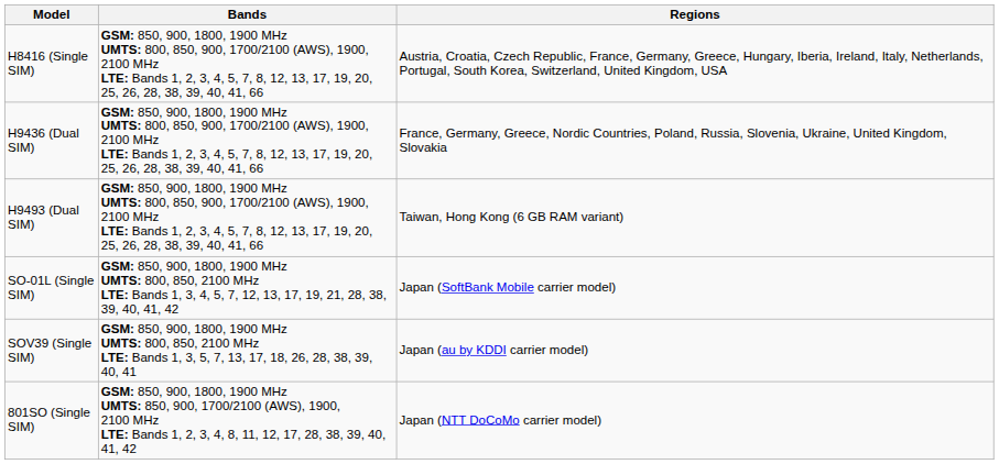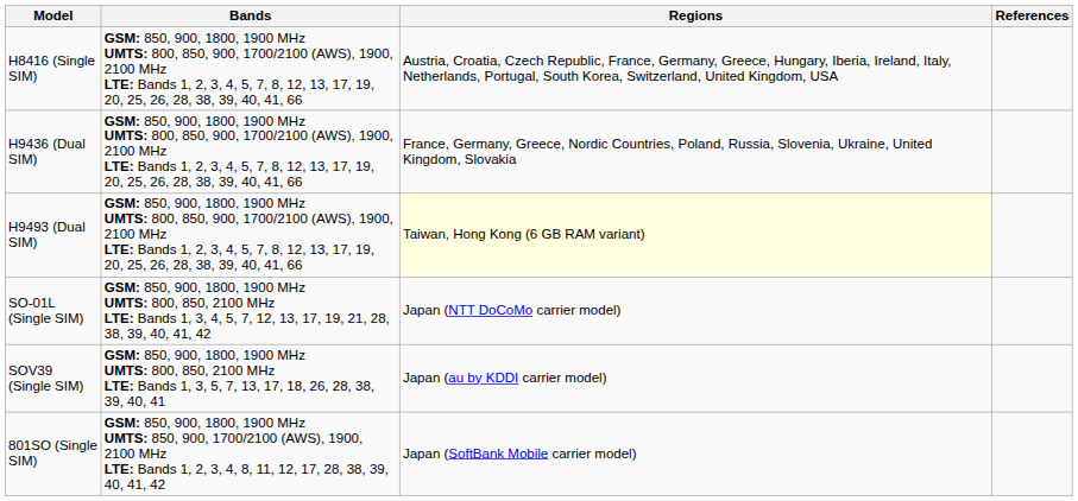 <table class="wikitable">
 <tr>
 <th>Model</th>
 <th>Bands</th>
 <th>Regions</th>
+<th>References</th>
 </tr>
 <tr>
 <td>H8416 (Single SIM)</td>
 <td><strong>GSM:</strong> 850, 900, 1800, 1900 MHz<br><strong>UMTS:</strong> 800, 850, 900, 1700/2100 (AWS), 1900, 2100 MHz<br><strong>LTE:</strong> Bands 1, 2, 3, 4, 5, 7, 8, 12, 13, 17, 19, 20, 25, 26, 28, 38, 39, 40, 41, 66</td>
 <td>Austria, Croatia, Czech Republic, France, Germany, Greece, Hungary, Iberia, Ireland, Italy, Netherlands, Portugal, South Korea, Switzerland, United Kingdom, USA</td>
+<td></td>
 </tr>
 <tr>
 <td>H9436 (Dual SIM)</td>
 <td><strong>GSM:</strong> 850, 900, 1800, 1900 MHz<br><strong>UMTS:</strong> 800, 850, 900, 1700/2100 (AWS), 1900, 2100 MHz<br><strong>LTE:</strong> Bands 1, 2, 3, 4, 5, 7, 8, 12, 13, 17, 19, 20, 25, 26, 28, 38, 39, 40, 41, 66</td>
 <td>France, Germany, Greece, Nordic Countries, Poland, Russia, Slovenia, Ukraine, United Kingdom, Slovakia</td>
+<td></td>
 </tr>
 <tr>
 <td>H9493 (Dual SIM)</td>
 <td><strong>GSM:</strong> 850, 900, 1800, 1900 MHz<br><strong>UMTS:</strong> 800, 850, 900, 1700/2100 (AWS), 1900, 2100 MHz<br><strong>LTE:</strong> Bands 1, 2, 3, 4, 5, 7, 8, 12, 13, 17, 19, 20, 25, 26, 28, 38, 39, 40, 41, 66</td>
-<td>Taiwan, Hong Kong (6 GB RAM variant)</td>
+<td style="background: lightyellow;">Taiwan, Hong Kong (6 GB RAM variant)</td>
+<td></td>
 </tr>
 <tr>
 <td>SO-01L (Single SIM)</td>
 <td><strong>GSM:</strong> 850, 900, 1800, 1900 MHz<br><strong>UMTS:</strong> 800, 850, 2100 MHz<br><strong>LTE:</strong> Bands 1, 3, 4, 5, 7, 12, 13, 17, 19, 21, 28, 38, 39, 40, 41, 42</td>
-<td>Japan (<a href='#'>SoftBank Mobile</a> carrier model)</td>
+<td>Japan (<a href='#'>NTT DoCoMo</a> carrier model)</td>
+<td></td>
 </tr>
 <tr>
 <td>SOV39 (Single SIM)</td>
 <td><strong>GSM:</strong> 850, 900, 1800, 1900 MHz<br><strong>UMTS:</strong> 800, 850, 2100 MHz<br><strong>LTE:</strong> Bands 1, 3, 5, 7, 13, 17, 18, 26, 28, 38, 39, 40, 41</td>
 <td>Japan (<a href='#'>au by KDDI</a> carrier model)</td>
+<td></td>
 </tr>
 <tr>
 <td>801SO (Single SIM)</td>
 <td><strong>GSM:</strong> 850, 900, 1800, 1900 MHz<br><strong>UMTS:</strong> 850, 900, 1700/2100 (AWS), 1900, 2100 MHz<br><strong>LTE:</strong> Bands 1, 2, 3, 4, 8, 11, 12, 17, 28, 38, 39, 40, 41, 42</td>
-<td>Japan (<a href='#'>NTT DoCoMo</a> carrier model)</td>
+<td>Japan (<a href='#'>SoftBank Mobile</a> carrier model)</td>
+<td></td>
 </tr>
 </table>
